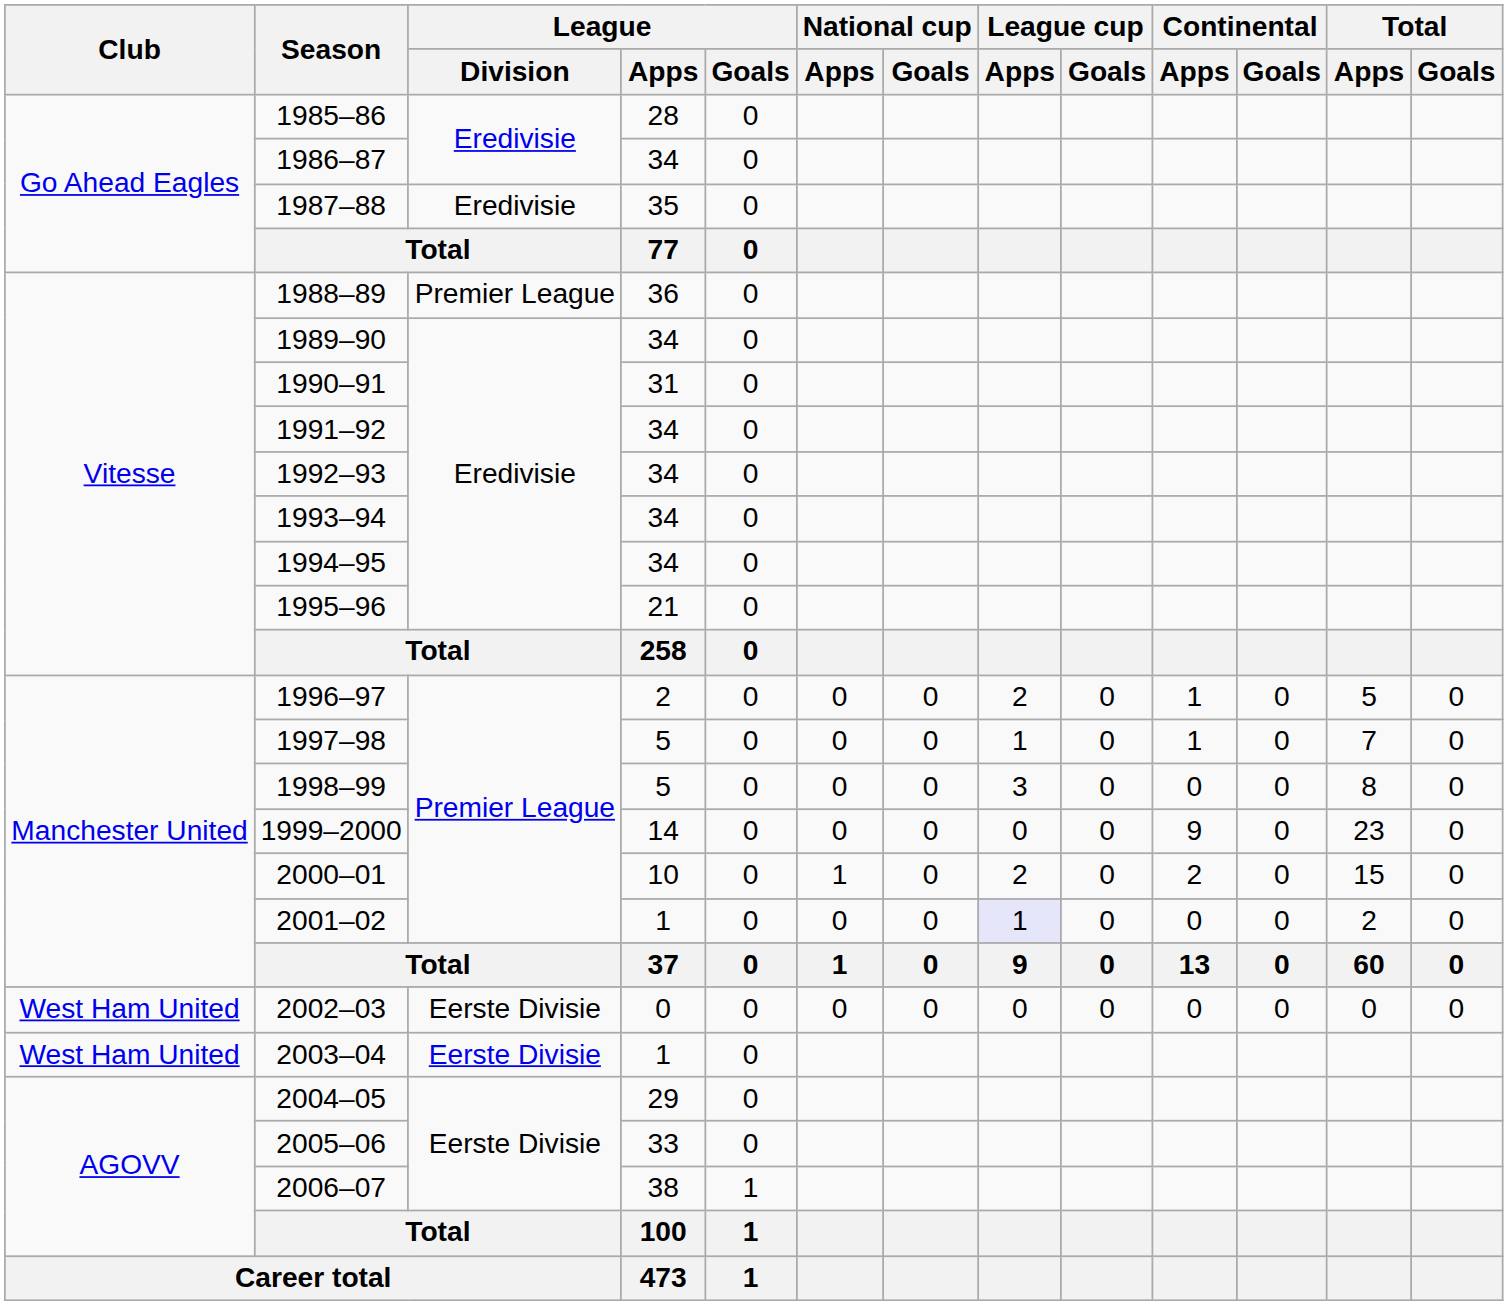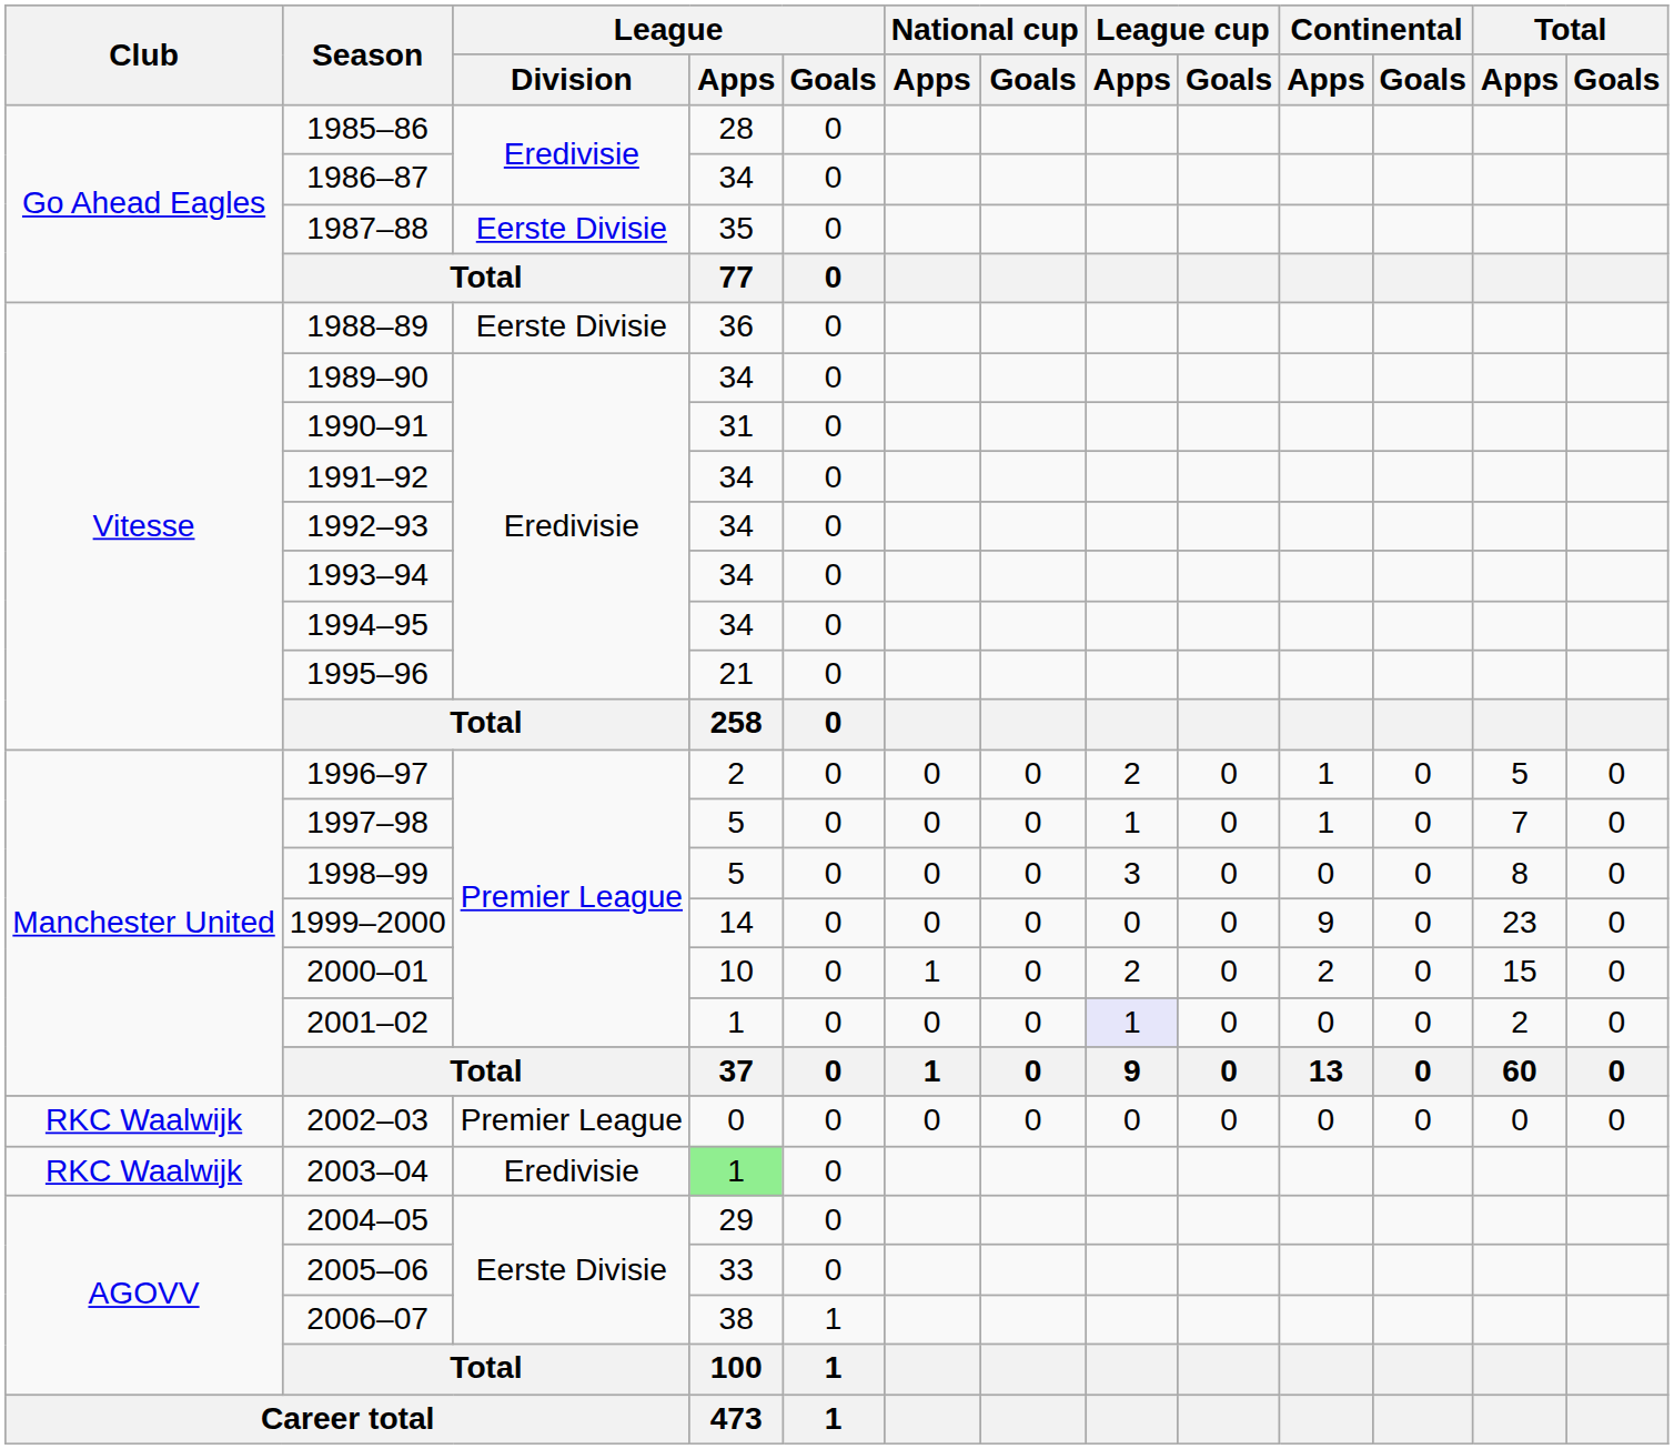 <table class="wikitable" style="text-align:center">
 <tr>
 <th rowspan="2">Club</th>
 <th rowspan="2">Season</th>
 <th colspan="3">League</th>
 <th colspan="2">National cup</th>
 <th colspan="2">League cup</th>
 <th colspan="2">Continental</th>
 <th colspan="2">Total</th>
 </tr>
 <tr>
 <th>Division</th>
 <th>Apps</th>
 <th>Goals</th>
 <th>Apps</th>
 <th>Goals</th>
 <th>Apps</th>
 <th>Goals</th>
 <th>Apps</th>
 <th>Goals</th>
 <th>Apps</th>
 <th>Goals</th>
 </tr>
 <tr>
 <td rowspan="4"><a href='#'>Go Ahead Eagles</a></td>
 <td>1985–86</td>
 <td rowspan="2"><a href='#'>Eredivisie</a></td>
 <td>28</td>
 <td>0</td>
 <td></td>
 <td></td>
 <td></td>
 <td></td>
 <td></td>
 <td></td>
 <td></td>
 <td></td>
 </tr>
 <tr>
 <td>1986–87</td>
 <td>34</td>
 <td>0</td>
 <td></td>
 <td></td>
 <td></td>
 <td></td>
 <td></td>
 <td></td>
 <td></td>
 <td></td>
 </tr>
 <tr>
 <td>1987–88</td>
-<td>Eredivisie</td>
+<td><a href='#'>Eerste Divisie</a></td>
 <td>35</td>
 <td>0</td>
 <td></td>
 <td></td>
 <td></td>
 <td></td>
 <td></td>
 <td></td>
 <td></td>
 <td></td>
 </tr>
 <tr>
 <th colspan="2">Total</th>
 <th>77</th>
 <th>0</th>
 <th></th>
 <th></th>
 <th></th>
 <th></th>
 <th></th>
 <th></th>
 <th></th>
 <th></th>
 </tr>
 <tr>
 <td rowspan="9"><a href='#'>Vitesse</a></td>
 <td>1988–89</td>
-<td>Premier League</td>
+<td>Eerste Divisie</td>
 <td>36</td>
 <td>0</td>
 <td></td>
 <td></td>
 <td></td>
 <td></td>
 <td></td>
 <td></td>
 <td></td>
 <td></td>
 </tr>
 <tr>
 <td>1989–90</td>
 <td rowspan="7">Eredivisie</td>
 <td>34</td>
 <td>0</td>
 <td></td>
 <td></td>
 <td></td>
 <td></td>
 <td></td>
 <td></td>
 <td></td>
 <td></td>
 </tr>
 <tr>
 <td>1990–91</td>
 <td>31</td>
 <td>0</td>
 <td></td>
 <td></td>
 <td></td>
 <td></td>
 <td></td>
 <td></td>
 <td></td>
 <td></td>
 </tr>
 <tr>
 <td>1991–92</td>
 <td>34</td>
 <td>0</td>
 <td></td>
 <td></td>
 <td></td>
 <td></td>
 <td></td>
 <td></td>
 <td></td>
 <td></td>
 </tr>
 <tr>
 <td>1992–93</td>
 <td>34</td>
 <td>0</td>
 <td></td>
 <td></td>
 <td></td>
 <td></td>
 <td></td>
 <td></td>
 <td></td>
 <td></td>
 </tr>
 <tr>
 <td>1993–94</td>
 <td>34</td>
 <td>0</td>
 <td></td>
 <td></td>
 <td></td>
 <td></td>
 <td></td>
 <td></td>
 <td></td>
 <td></td>
 </tr>
 <tr>
 <td>1994–95</td>
 <td>34</td>
 <td>0</td>
 <td></td>
 <td></td>
 <td></td>
 <td></td>
 <td></td>
 <td></td>
 <td></td>
 <td></td>
 </tr>
 <tr>
 <td>1995–96</td>
 <td>21</td>
 <td>0</td>
 <td></td>
 <td></td>
 <td></td>
 <td></td>
 <td></td>
 <td></td>
 <td></td>
 <td></td>
 </tr>
 <tr>
 <th colspan="2">Total</th>
 <th>258</th>
 <th>0</th>
 <th></th>
 <th></th>
 <th></th>
 <th></th>
 <th></th>
 <th></th>
 <th></th>
 <th></th>
 </tr>
 <tr>
 <td rowspan="7"><a href='#'>Manchester United</a></td>
 <td>1996–97</td>
 <td rowspan="6"><a href='#'>Premier League</a></td>
 <td>2</td>
 <td>0</td>
 <td>0</td>
 <td>0</td>
 <td>2</td>
 <td>0</td>
 <td>1</td>
 <td>0</td>
 <td>5</td>
 <td>0</td>
 </tr>
 <tr>
 <td>1997–98</td>
 <td>5</td>
 <td>0</td>
 <td>0</td>
 <td>0</td>
 <td>1</td>
 <td>0</td>
 <td>1</td>
 <td>0</td>
 <td>7</td>
 <td>0</td>
 </tr>
 <tr>
 <td>1998–99</td>
 <td>5</td>
 <td>0</td>
 <td>0</td>
 <td>0</td>
 <td>3</td>
 <td>0</td>
 <td>0</td>
 <td>0</td>
 <td>8</td>
 <td>0</td>
 </tr>
 <tr>
 <td>1999–2000</td>
 <td>14</td>
 <td>0</td>
 <td>0</td>
 <td>0</td>
 <td>0</td>
 <td>0</td>
 <td>9</td>
 <td>0</td>
 <td>23</td>
 <td>0</td>
 </tr>
 <tr>
 <td>2000–01</td>
 <td>10</td>
 <td>0</td>
 <td>1</td>
 <td>0</td>
 <td>2</td>
 <td>0</td>
 <td>2</td>
 <td>0</td>
 <td>15</td>
 <td>0</td>
 </tr>
 <tr>
 <td>2001–02</td>
 <td>1</td>
 <td>0</td>
 <td>0</td>
 <td>0</td>
 <td style="background: lavender;">1</td>
 <td>0</td>
 <td>0</td>
 <td>0</td>
 <td>2</td>
 <td>0</td>
 </tr>
 <tr>
 <th colspan="2">Total</th>
 <th>37</th>
 <th>0</th>
 <th>1</th>
 <th>0</th>
 <th>9</th>
 <th>0</th>
 <th>13</th>
 <th>0</th>
 <th>60</th>
 <th>0</th>
 </tr>
 <tr>
-<td><a href='#'>West Ham United</a></td>
+<td><a href='#'>RKC Waalwijk</a></td>
 <td>2002–03</td>
-<td>Eerste Divisie</td>
+<td>Premier League</td>
 <td>0</td>
 <td>0</td>
 <td>0</td>
 <td>0</td>
 <td>0</td>
 <td>0</td>
 <td>0</td>
 <td>0</td>
 <td>0</td>
 <td>0</td>
 </tr>
 <tr>
-<td><a href='#'>West Ham United</a></td>
+<td><a href='#'>RKC Waalwijk</a></td>
 <td>2003–04</td>
-<td><a href='#'>Eerste Divisie</a></td>
-<td>1</td>
+<td>Eredivisie</td>
+<td style="background: lightgreen;">1</td>
 <td>0</td>
 <td></td>
 <td></td>
 <td></td>
 <td></td>
 <td></td>
 <td></td>
 <td></td>
 <td></td>
 </tr>
 <tr>
 <td rowspan="4"><a href='#'>AGOVV</a></td>
 <td>2004–05</td>
 <td rowspan="3">Eerste Divisie</td>
 <td>29</td>
 <td>0</td>
 <td></td>
 <td></td>
 <td></td>
 <td></td>
 <td></td>
 <td></td>
 <td></td>
 <td></td>
 </tr>
 <tr>
 <td>2005–06</td>
 <td>33</td>
 <td>0</td>
 <td></td>
 <td></td>
 <td></td>
 <td></td>
 <td></td>
 <td></td>
 <td></td>
 <td></td>
 </tr>
 <tr>
 <td>2006–07</td>
 <td>38</td>
 <td>1</td>
 <td></td>
 <td></td>
 <td></td>
 <td></td>
 <td></td>
 <td></td>
 <td></td>
 <td></td>
 </tr>
 <tr>
 <th colspan="2">Total</th>
 <th>100</th>
 <th>1</th>
 <th></th>
 <th></th>
 <th></th>
 <th></th>
 <th></th>
 <th></th>
 <th></th>
 <th></th>
 </tr>
 <tr>
 <th colspan="3">Career total</th>
 <th>473</th>
 <th>1</th>
 <th></th>
 <th></th>
 <th></th>
 <th></th>
 <th></th>
 <th></th>
 <th></th>
 <th></th>
 </tr>
 </table>
